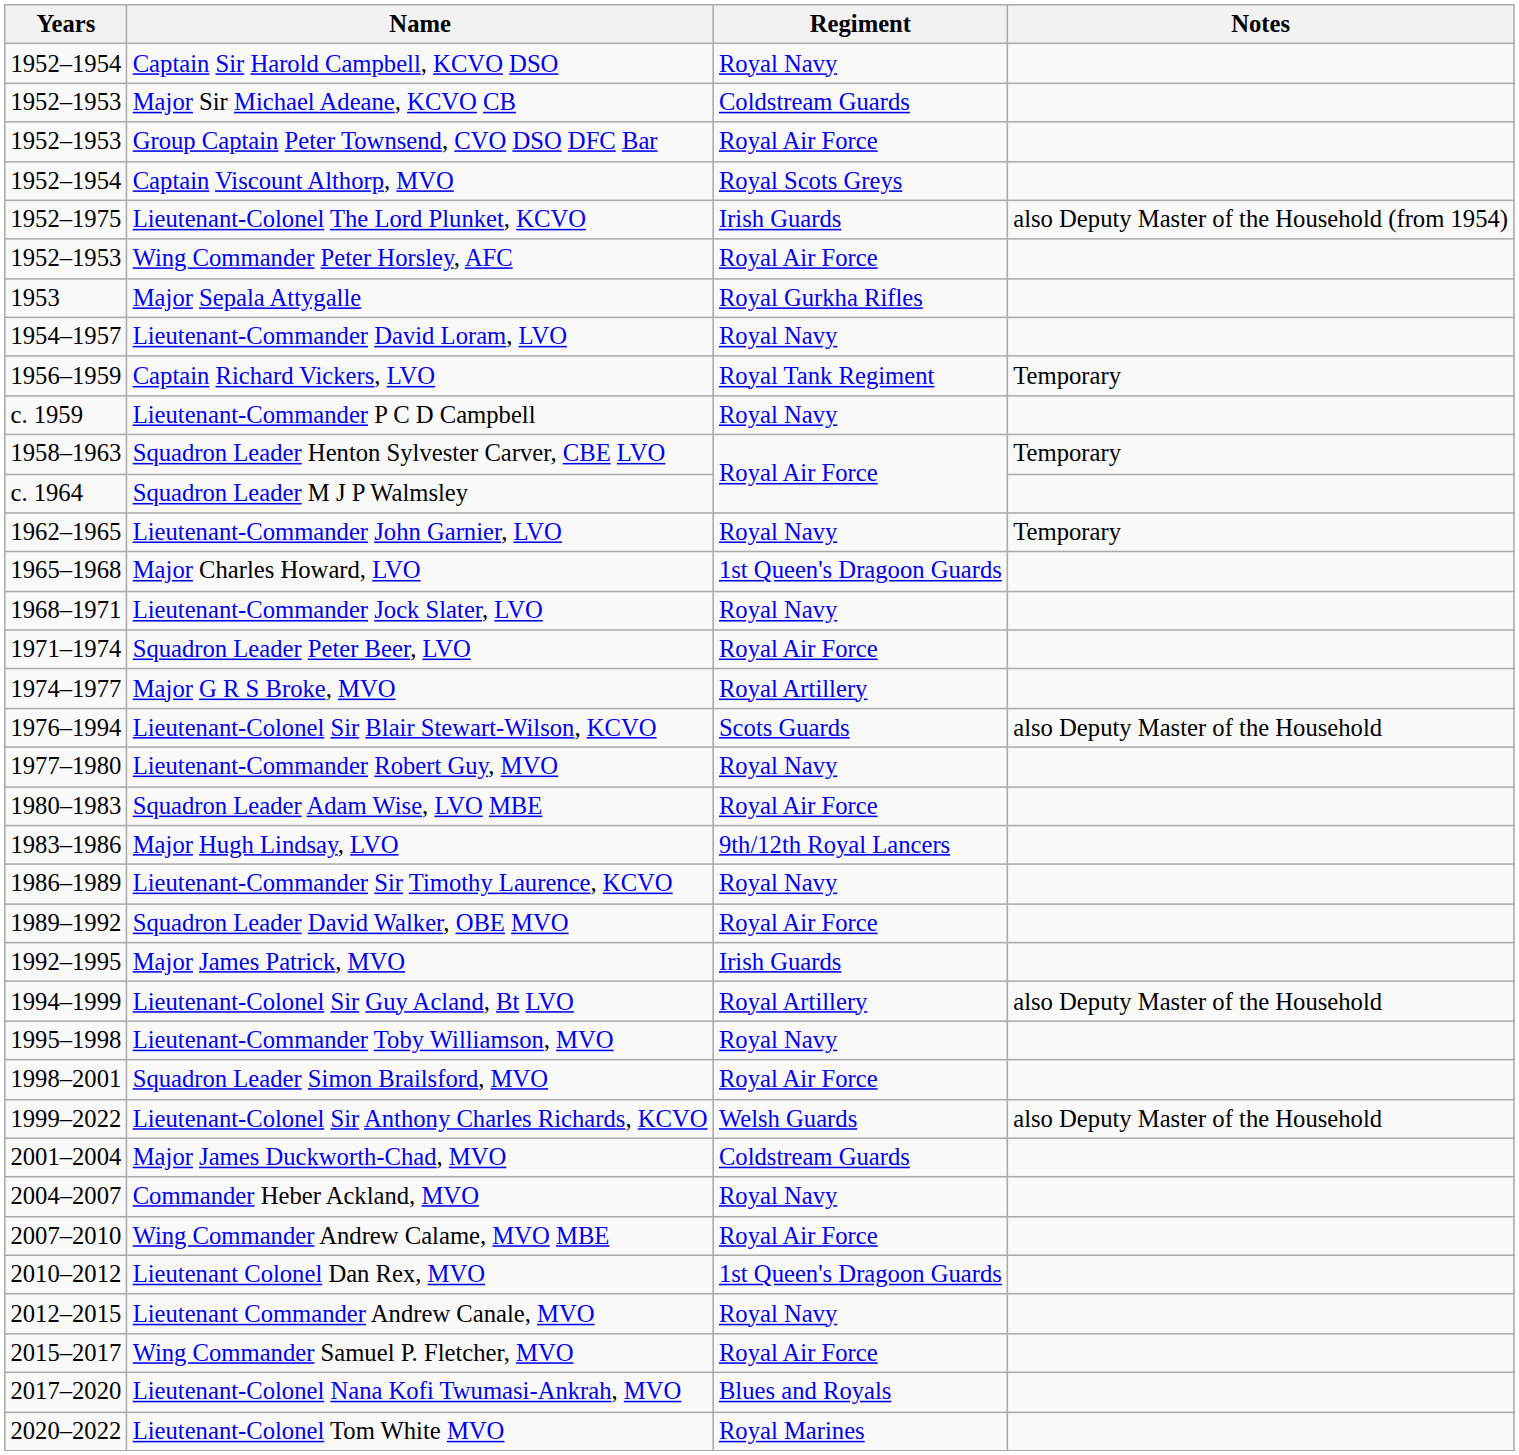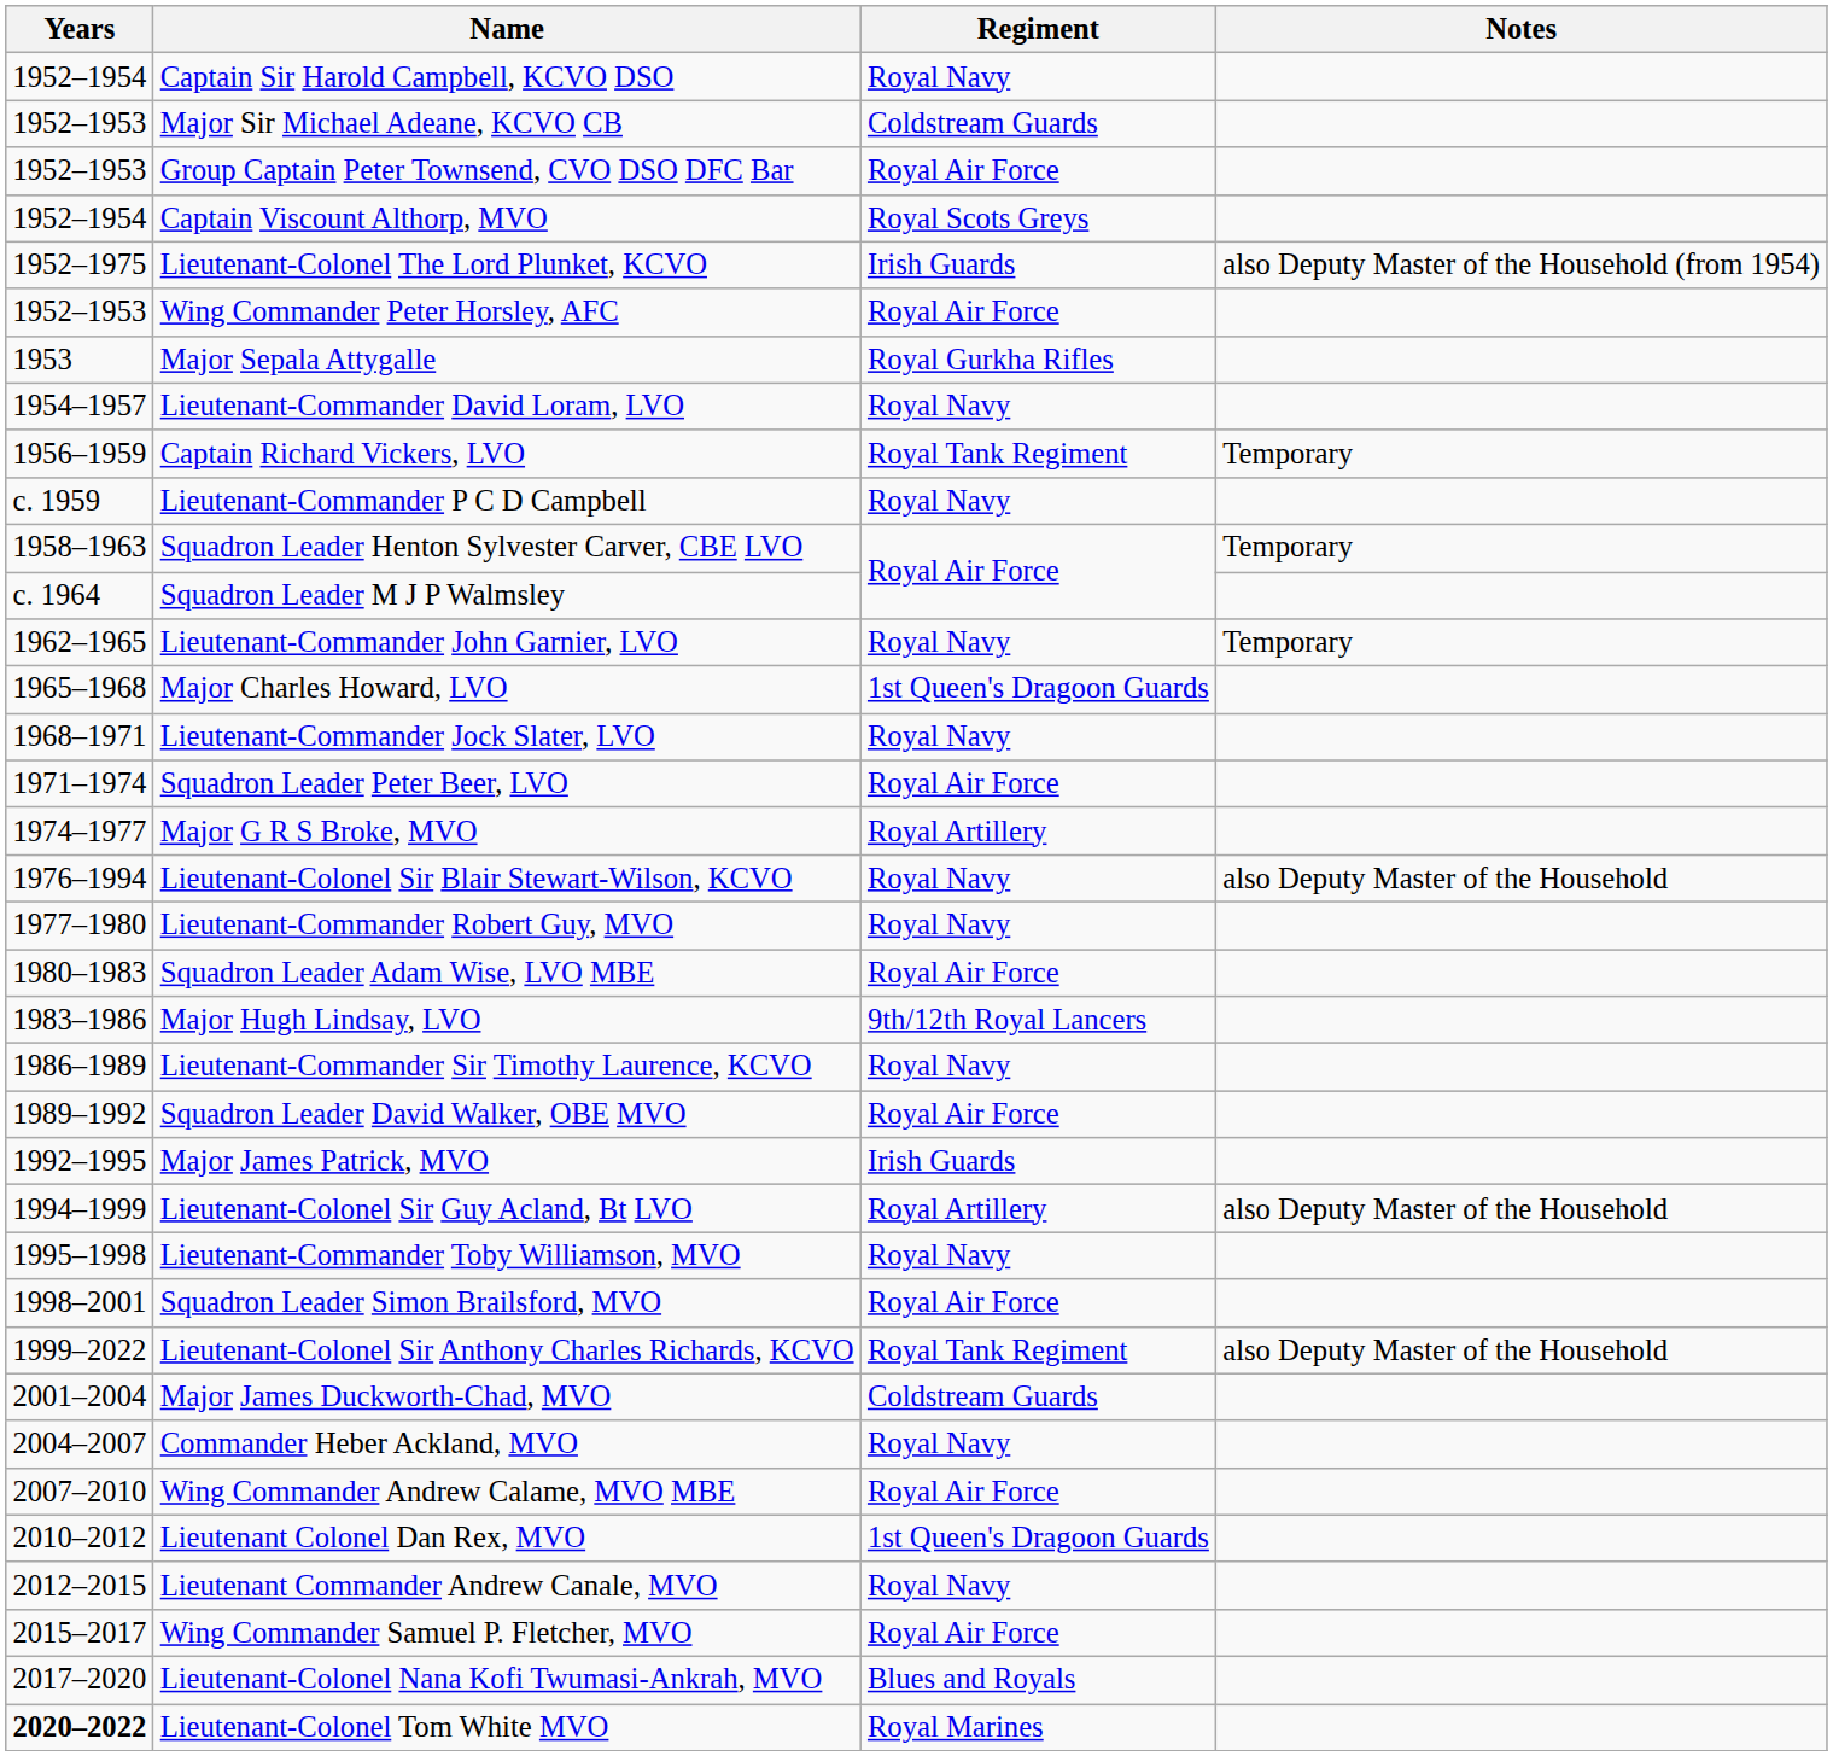 <table class="wikitable">
 <tr>
 <th>Years</th>
 <th>Name</th>
 <th>Regiment</th>
 <th>Notes</th>
 </tr>
 <tr>
 <td>1952–1954</td>
 <td><a href='#'>Captain</a> <a href='#'>Sir</a> <a href='#'>Harold Campbell</a>, <a href='#'>KCVO</a> <a href='#'>DSO</a></td>
 <td><a href='#'>Royal Navy</a></td>
 <td></td>
 </tr>
 <tr>
 <td>1952–1953</td>
 <td><a href='#'>Major</a> Sir <a href='#'>Michael Adeane</a>, <a href='#'>KCVO</a> <a href='#'>CB</a></td>
 <td><a href='#'>Coldstream Guards</a></td>
 <td></td>
 </tr>
 <tr>
 <td>1952–1953</td>
 <td><a href='#'>Group Captain</a> <a href='#'>Peter Townsend</a>, <a href='#'>CVO</a> <a href='#'>DSO</a> <a href='#'>DFC</a> <a href='#'>Bar</a></td>
 <td><a href='#'>Royal Air Force</a></td>
 <td></td>
 </tr>
 <tr>
 <td>1952–1954</td>
 <td><a href='#'>Captain</a> <a href='#'>Viscount Althorp</a>, <a href='#'>MVO</a></td>
 <td><a href='#'>Royal Scots Greys</a></td>
 <td></td>
 </tr>
 <tr>
 <td>1952–1975</td>
 <td><a href='#'>Lieutenant-Colonel</a> <a href='#'>The Lord Plunket</a>, <a href='#'>KCVO</a></td>
 <td><a href='#'>Irish Guards</a></td>
 <td>also Deputy Master of the Household (from 1954)</td>
 </tr>
 <tr>
 <td>1952–1953</td>
 <td><a href='#'>Wing Commander</a> <a href='#'>Peter Horsley</a>, <a href='#'>AFC</a></td>
 <td><a href='#'>Royal Air Force</a></td>
 <td></td>
 </tr>
 <tr>
 <td>1953</td>
 <td><a href='#'>Major</a> <a href='#'>Sepala Attygalle</a></td>
 <td><a href='#'>Royal Gurkha Rifles</a></td>
 <td></td>
 </tr>
 <tr>
 <td>1954–1957</td>
 <td><a href='#'>Lieutenant-Commander</a> <a href='#'>David Loram</a>, <a href='#'>LVO</a></td>
 <td><a href='#'>Royal Navy</a></td>
 <td></td>
 </tr>
 <tr>
 <td>1956–1959</td>
 <td><a href='#'>Captain</a> <a href='#'>Richard Vickers</a>, <a href='#'>LVO</a></td>
 <td><a href='#'>Royal Tank Regiment</a></td>
 <td>Temporary</td>
 </tr>
 <tr>
 <td>c. 1959</td>
 <td><a href='#'>Lieutenant-Commander</a> P C D Campbell</td>
 <td><a href='#'>Royal Navy</a></td>
 <td></td>
 </tr>
 <tr>
 <td>1958–1963</td>
 <td><a href='#'>Squadron Leader</a> Henton Sylvester Carver, <a href='#'>CBE</a> <a href='#'>LVO</a></td>
 <td rowspan="2"><a href='#'>Royal Air Force</a></td>
 <td>Temporary</td>
 </tr>
 <tr>
 <td>c. 1964</td>
 <td><a href='#'>Squadron Leader</a> M J P Walmsley</td>
 <td></td>
 </tr>
 <tr>
 <td>1962–1965</td>
 <td><a href='#'>Lieutenant-Commander</a> <a href='#'>John Garnier</a>, <a href='#'>LVO</a></td>
 <td><a href='#'>Royal Navy</a></td>
 <td>Temporary</td>
 </tr>
 <tr>
 <td>1965–1968</td>
 <td><a href='#'>Major</a> Charles Howard, <a href='#'>LVO</a></td>
 <td><a href='#'>1st Queen's Dragoon Guards</a></td>
 <td></td>
 </tr>
 <tr>
 <td>1968–1971</td>
 <td><a href='#'>Lieutenant-Commander</a> <a href='#'>Jock Slater</a>, <a href='#'>LVO</a></td>
 <td><a href='#'>Royal Navy</a></td>
 <td></td>
 </tr>
 <tr>
 <td>1971–1974</td>
 <td><a href='#'>Squadron Leader</a> <a href='#'>Peter Beer</a>, <a href='#'>LVO</a></td>
 <td><a href='#'>Royal Air Force</a></td>
 <td></td>
 </tr>
 <tr>
 <td>1974–1977</td>
 <td><a href='#'>Major</a> <a href='#'>G R S Broke</a>, <a href='#'>MVO</a></td>
 <td><a href='#'>Royal Artillery</a></td>
 <td></td>
 </tr>
 <tr>
 <td>1976–1994</td>
 <td><a href='#'>Lieutenant-Colonel</a> <a href='#'>Sir</a> <a href='#'>Blair Stewart-Wilson</a>, <a href='#'>KCVO</a></td>
-<td><a href='#'>Scots Guards</a></td>
+<td><a href='#'>Royal Navy</a></td>
 <td>also Deputy Master of the Household</td>
 </tr>
 <tr>
 <td>1977–1980</td>
 <td><a href='#'>Lieutenant-Commander</a> <a href='#'>Robert Guy</a>, <a href='#'>MVO</a></td>
 <td><a href='#'>Royal Navy</a></td>
 <td></td>
 </tr>
 <tr>
 <td>1980–1983</td>
 <td><a href='#'>Squadron Leader</a> <a href='#'>Adam Wise</a>, <a href='#'>LVO</a> <a href='#'>MBE</a></td>
 <td><a href='#'>Royal Air Force</a></td>
 <td></td>
 </tr>
 <tr>
 <td>1983–1986</td>
 <td><a href='#'>Major</a> <a href='#'>Hugh Lindsay</a>, <a href='#'>LVO</a></td>
 <td><a href='#'>9th/12th Royal Lancers</a></td>
 <td></td>
 </tr>
 <tr>
 <td>1986–1989</td>
 <td><a href='#'>Lieutenant-Commander</a> <a href='#'>Sir</a> <a href='#'>Timothy Laurence</a>, <a href='#'>KCVO</a></td>
 <td><a href='#'>Royal Navy</a></td>
 <td></td>
 </tr>
 <tr>
 <td>1989–1992</td>
 <td><a href='#'>Squadron Leader</a> <a href='#'>David Walker</a>, <a href='#'>OBE</a> <a href='#'>MVO</a></td>
 <td><a href='#'>Royal Air Force</a></td>
 <td></td>
 </tr>
 <tr>
 <td>1992–1995</td>
 <td><a href='#'>Major</a> <a href='#'>James Patrick</a>, <a href='#'>MVO</a></td>
 <td><a href='#'>Irish Guards</a></td>
 <td></td>
 </tr>
 <tr>
 <td>1994–1999</td>
 <td><a href='#'>Lieutenant-Colonel</a> <a href='#'>Sir</a> <a href='#'>Guy Acland</a>, <a href='#'>Bt</a> <a href='#'>LVO</a></td>
 <td><a href='#'>Royal Artillery</a></td>
 <td>also Deputy Master of the Household</td>
 </tr>
 <tr>
 <td>1995–1998</td>
 <td><a href='#'>Lieutenant-Commander</a> <a href='#'>Toby Williamson</a>, <a href='#'>MVO</a></td>
 <td><a href='#'>Royal Navy</a></td>
 <td></td>
 </tr>
 <tr>
 <td>1998–2001</td>
 <td><a href='#'>Squadron Leader</a> <a href='#'>Simon Brailsford</a>, <a href='#'>MVO</a></td>
 <td><a href='#'>Royal Air Force</a></td>
 <td></td>
 </tr>
 <tr>
 <td>1999–2022</td>
 <td><a href='#'>Lieutenant-Colonel</a> <a href='#'>Sir</a> <a href='#'>Anthony Charles Richards</a>, <a href='#'>KCVO</a></td>
-<td><a href='#'>Welsh Guards</a></td>
+<td><a href='#'>Royal Tank Regiment</a></td>
 <td>also Deputy Master of the Household</td>
 </tr>
 <tr>
 <td>2001–2004</td>
 <td><a href='#'>Major</a> <a href='#'>James Duckworth-Chad</a>, <a href='#'>MVO</a></td>
 <td><a href='#'>Coldstream Guards</a></td>
 <td></td>
 </tr>
 <tr>
 <td>2004–2007</td>
 <td><a href='#'>Commander</a> Heber Ackland, <a href='#'>MVO</a></td>
 <td><a href='#'>Royal Navy</a></td>
 <td></td>
 </tr>
 <tr>
 <td>2007–2010</td>
 <td><a href='#'>Wing Commander</a> Andrew Calame, <a href='#'>MVO</a> <a href='#'>MBE</a></td>
 <td><a href='#'>Royal Air Force</a></td>
 <td></td>
 </tr>
 <tr>
 <td>2010–2012</td>
 <td><a href='#'>Lieutenant Colonel</a> Dan Rex, <a href='#'>MVO</a></td>
 <td><a href='#'>1st Queen's Dragoon Guards</a></td>
 <td></td>
 </tr>
 <tr>
 <td>2012–2015</td>
 <td><a href='#'>Lieutenant Commander</a> Andrew Canale, <a href='#'>MVO</a></td>
 <td><a href='#'>Royal Navy</a></td>
 <td></td>
 </tr>
 <tr>
 <td>2015–2017</td>
 <td><a href='#'>Wing Commander</a> Samuel P. Fletcher, <a href='#'>MVO</a></td>
 <td><a href='#'>Royal Air Force</a></td>
 <td></td>
 </tr>
 <tr>
 <td>2017–2020</td>
 <td><a href='#'>Lieutenant-Colonel</a> <a href='#'>Nana Kofi Twumasi-Ankrah</a>, <a href='#'>MVO</a></td>
 <td><a href='#'>Blues and Royals</a></td>
 <td></td>
 </tr>
 <tr>
-<td>2020–2022</td>
+<td><strong>2020–2022</strong></td>
 <td><a href='#'>Lieutenant-Colonel</a> Tom White <a href='#'>MVO</a></td>
 <td><a href='#'>Royal Marines</a></td>
 <td></td>
 </tr>
 <tr>
 </tr>
 </table>
